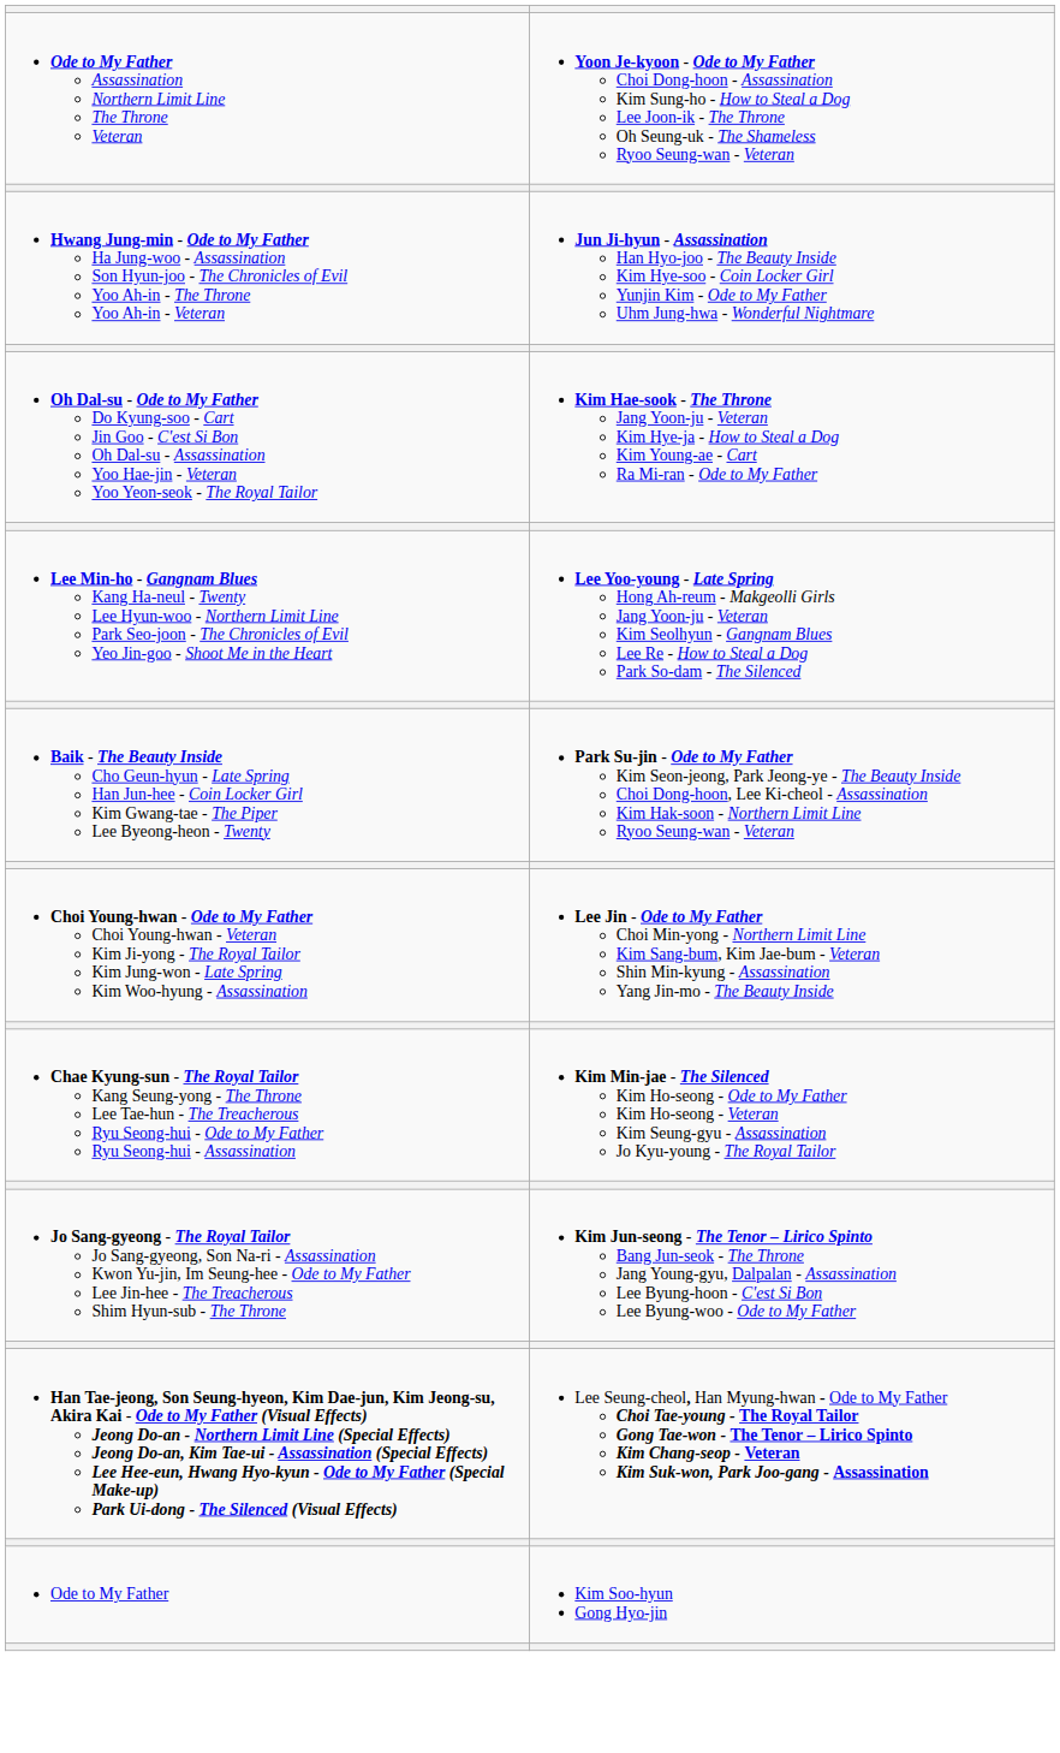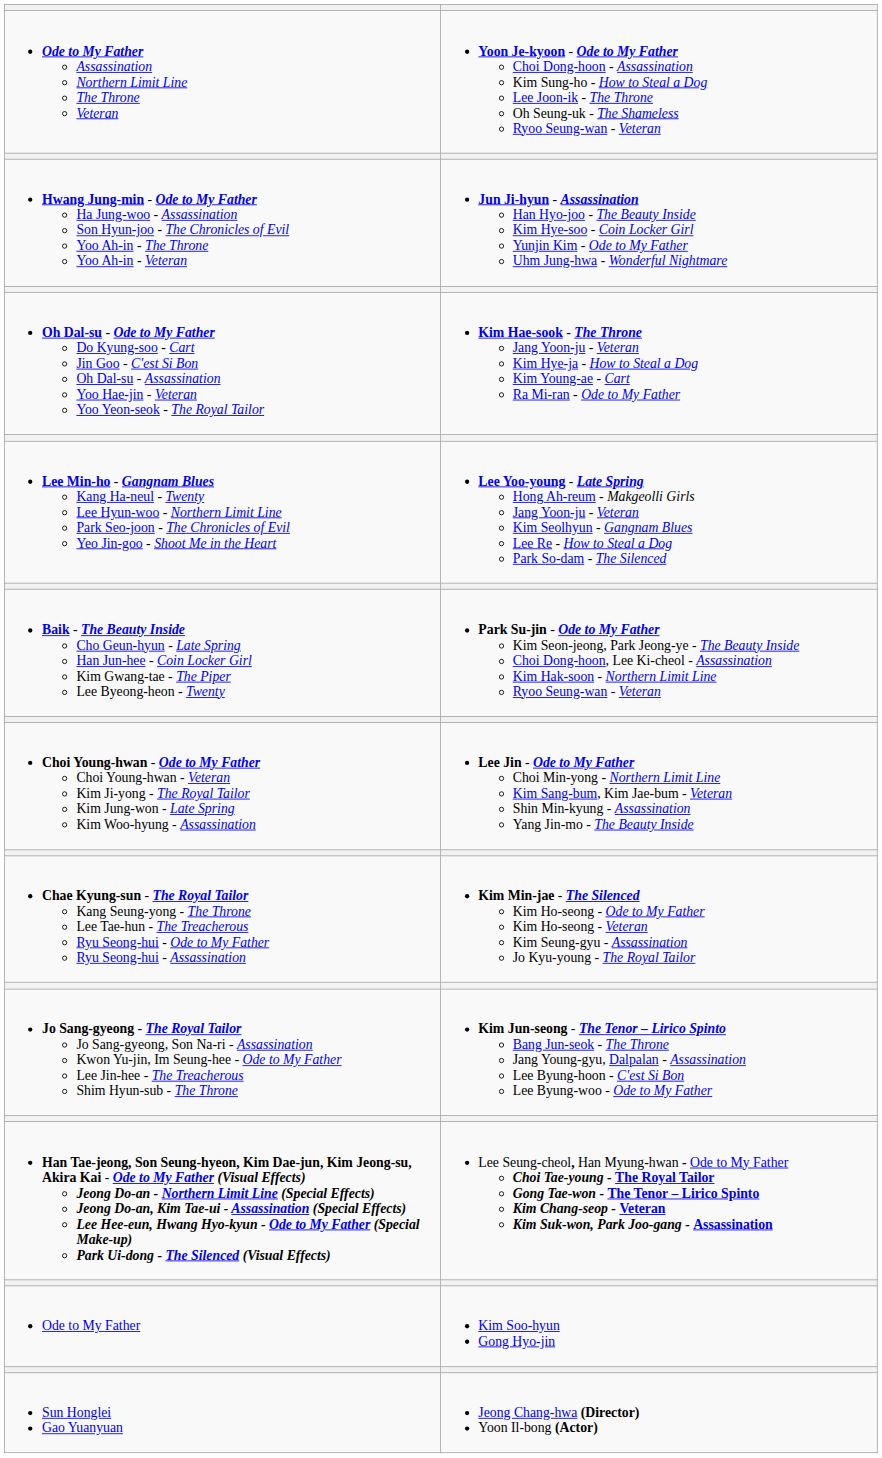 <table class="wikitable">
 <tr>
 <th style="width:500px;"></th>
 <th style="width:500px;"></th>
 </tr>
 <tr>
 <td valign="top"><br><ul><li><strong><em><a href='#'>Ode to My Father</a></em></strong><ul><li><em><a href='#'>Assassination</a></em></li><li><em><a href='#'>Northern Limit Line</a></em></li><li><em><a href='#'>The Throne</a></em></li><li><em><a href='#'>Veteran</a></em></li></ul></li></ul></td>
 <td valign="top"><br><ul><li><strong><a href='#'>Yoon Je-kyoon</a></strong> - <strong><em><a href='#'>Ode to My Father</a></em></strong><ul><li><a href='#'>Choi Dong-hoon</a> - <em><a href='#'>Assassination</a></em></li><li>Kim Sung-ho - <em><a href='#'>How to Steal a Dog</a></em></li><li><a href='#'>Lee Joon-ik</a> - <em><a href='#'>The Throne</a></em></li><li>Oh Seung-uk - <em><a href='#'>The Shameless</a></em></li><li><a href='#'>Ryoo Seung-wan</a> - <em><a href='#'>Veteran</a></em></li></ul></li></ul></td>
 </tr>
 <tr>
 <th></th>
 <th></th>
 </tr>
 <tr>
 <td valign="top"><br><ul><li><strong><a href='#'>Hwang Jung-min</a></strong> - <strong><em><a href='#'>Ode to My Father</a></em></strong><ul><li><a href='#'>Ha Jung-woo</a> - <em><a href='#'>Assassination</a></em></li><li><a href='#'>Son Hyun-joo</a> - <em><a href='#'>The Chronicles of Evil</a></em></li><li><a href='#'>Yoo Ah-in</a> - <em><a href='#'>The Throne</a></em></li><li><a href='#'>Yoo Ah-in</a> - <em><a href='#'>Veteran</a></em></li></ul></li></ul></td>
 <td valign="top"><br><ul><li><strong><a href='#'>Jun Ji-hyun</a></strong> - <strong><em><a href='#'>Assassination</a></em></strong><ul><li><a href='#'>Han Hyo-joo</a> - <em><a href='#'>The Beauty Inside</a></em></li><li><a href='#'>Kim Hye-soo</a> - <em><a href='#'>Coin Locker Girl</a></em></li><li><a href='#'>Yunjin Kim</a> - <em><a href='#'>Ode to My Father</a></em></li><li><a href='#'>Uhm Jung-hwa</a> - <em><a href='#'>Wonderful Nightmare</a></em></li></ul></li></ul></td>
 </tr>
 <tr>
 <th></th>
 <th></th>
 </tr>
 <tr>
 <td valign="top"><br><ul><li><strong><a href='#'>Oh Dal-su</a></strong> - <strong><em><a href='#'>Ode to My Father</a></em></strong><ul><li><a href='#'>Do Kyung-soo</a> - <em><a href='#'>Cart</a></em></li><li><a href='#'>Jin Goo</a> - <em><a href='#'>C'est Si Bon</a></em></li><li><a href='#'>Oh Dal-su</a> - <em><a href='#'>Assassination</a></em></li><li><a href='#'>Yoo Hae-jin</a> - <em><a href='#'>Veteran</a></em></li><li><a href='#'>Yoo Yeon-seok</a> - <em><a href='#'>The Royal Tailor</a></em></li></ul></li></ul></td>
 <td valign="top"><br><ul><li><strong><a href='#'>Kim Hae-sook</a></strong> - <strong><em><a href='#'>The Throne</a></em></strong><ul><li><a href='#'>Jang Yoon-ju</a> - <em><a href='#'>Veteran</a></em></li><li><a href='#'>Kim Hye-ja</a> - <em><a href='#'>How to Steal a Dog</a></em></li><li><a href='#'>Kim Young-ae</a> - <em><a href='#'>Cart</a></em></li><li><a href='#'>Ra Mi-ran</a> - <em><a href='#'>Ode to My Father</a></em></li></ul></li></ul></td>
 </tr>
 <tr>
 <th></th>
 <th></th>
 </tr>
 <tr>
 <td valign="top"><br><ul><li><strong><a href='#'>Lee Min-ho</a></strong> - <strong><em><a href='#'>Gangnam Blues</a></em></strong><ul><li><a href='#'>Kang Ha-neul</a> - <em><a href='#'>Twenty</a></em></li><li><a href='#'>Lee Hyun-woo</a> - <em><a href='#'>Northern Limit Line</a></em></li><li><a href='#'>Park Seo-joon</a> - <em><a href='#'>The Chronicles of Evil</a></em></li><li><a href='#'>Yeo Jin-goo</a> - <em><a href='#'>Shoot Me in the Heart</a></em></li></ul></li></ul></td>
 <td valign="top"><br><ul><li><strong><a href='#'>Lee Yoo-young</a></strong> - <strong><em><a href='#'>Late Spring</a></em></strong><ul><li><a href='#'>Hong Ah-reum</a> - <em>Makgeolli Girls</em></li><li><a href='#'>Jang Yoon-ju</a> - <em><a href='#'>Veteran</a></em></li><li><a href='#'>Kim Seolhyun</a> - <em><a href='#'>Gangnam Blues</a></em></li><li><a href='#'>Lee Re</a> - <em><a href='#'>How to Steal a Dog</a></em></li><li><a href='#'>Park So-dam</a> - <em><a href='#'>The Silenced</a></em></li></ul></li></ul></td>
 </tr>
 <tr>
 <th></th>
 <th></th>
 </tr>
 <tr>
 <td valign="top"><br><ul><li><strong><a href='#'>Baik</a></strong> - <strong><em><a href='#'>The Beauty Inside</a></em></strong><ul><li><a href='#'>Cho Geun-hyun</a> - <em><a href='#'>Late Spring</a></em></li><li><a href='#'>Han Jun-hee</a> - <em><a href='#'>Coin Locker Girl</a></em></li><li>Kim Gwang-tae - <em><a href='#'>The Piper</a></em></li><li>Lee Byeong-heon - <em><a href='#'>Twenty</a></em></li></ul></li></ul></td>
 <td valign="top"><br><ul><li><strong>Park Su-jin</strong> - <strong><em><a href='#'>Ode to My Father</a></em></strong><ul><li>Kim Seon-jeong, Park Jeong-ye - <em><a href='#'>The Beauty Inside</a></em></li><li><a href='#'>Choi Dong-hoon</a>, Lee Ki-cheol - <em><a href='#'>Assassination</a></em></li><li><a href='#'>Kim Hak-soon</a> - <em><a href='#'>Northern Limit Line</a></em></li><li><a href='#'>Ryoo Seung-wan</a> - <em><a href='#'>Veteran</a></em></li></ul></li></ul></td>
 </tr>
 <tr>
 <th></th>
 <th></th>
 </tr>
 <tr>
 <td valign="top"><br><ul><li><strong>Choi Young-hwan</strong> - <strong><em><a href='#'>Ode to My Father</a></em></strong><ul><li>Choi Young-hwan - <em><a href='#'>Veteran</a></em></li><li>Kim Ji-yong - <em><a href='#'>The Royal Tailor</a></em></li><li>Kim Jung-won - <em><a href='#'>Late Spring</a></em></li><li>Kim Woo-hyung - <em><a href='#'>Assassination</a></em></li></ul></li></ul></td>
 <td valign="top"><br><ul><li><strong>Lee Jin</strong> - <strong><em><a href='#'>Ode to My Father</a></em></strong><ul><li>Choi Min-yong - <em><a href='#'>Northern Limit Line</a></em></li><li><a href='#'>Kim Sang-bum</a>, Kim Jae-bum - <em><a href='#'>Veteran</a></em></li><li>Shin Min-kyung - <em><a href='#'>Assassination</a></em></li><li>Yang Jin-mo - <em><a href='#'>The Beauty Inside</a></em></li></ul></li></ul></td>
 </tr>
 <tr>
 <th></th>
 <th></th>
 </tr>
 <tr>
 <td valign="top"><br><ul><li><strong>Chae Kyung-sun</strong> - <strong><em><a href='#'>The Royal Tailor</a></em></strong><ul><li>Kang Seung-yong - <em><a href='#'>The Throne</a></em></li><li>Lee Tae-hun - <em><a href='#'>The Treacherous</a></em></li><li><a href='#'>Ryu Seong-hui</a> - <em><a href='#'>Ode to My Father</a></em></li><li><a href='#'>Ryu Seong-hui</a> - <em><a href='#'>Assassination</a></em></li></ul></li></ul></td>
 <td valign="top"><br><ul><li><strong>Kim Min-jae</strong> - <strong><em><a href='#'>The Silenced</a></em></strong><ul><li>Kim Ho-seong - <em><a href='#'>Ode to My Father</a></em></li><li>Kim Ho-seong - <em><a href='#'>Veteran</a></em></li><li>Kim Seung-gyu - <em><a href='#'>Assassination</a></em></li><li>Jo Kyu-young - <em><a href='#'>The Royal Tailor</a></em></li></ul></li></ul></td>
 </tr>
 <tr>
 <th></th>
 <th></th>
 </tr>
 <tr>
 <td valign="top"><br><ul><li><strong>Jo Sang-gyeong</strong> - <strong><em><a href='#'>The Royal Tailor</a></em></strong><ul><li>Jo Sang-gyeong, Son Na-ri - <em><a href='#'>Assassination</a></em></li><li>Kwon Yu-jin, Im Seung-hee - <em><a href='#'>Ode to My Father</a></em></li><li>Lee Jin-hee - <em><a href='#'>The Treacherous</a></em></li><li>Shim Hyun-sub - <em><a href='#'>The Throne</a></em></li></ul></li></ul></td>
 <td valign="top"><br><ul><li><strong>Kim Jun-seong</strong> - <strong><em><a href='#'>The Tenor – Lirico Spinto</a></em></strong><ul><li><a href='#'>Bang Jun-seok</a> - <em><a href='#'>The Throne</a></em></li><li>Jang Young-gyu, <a href='#'>Dalpalan</a> - <em><a href='#'>Assassination</a></em></li><li>Lee Byung-hoon - <em><a href='#'>C'est Si Bon</a></em></li><li>Lee Byung-woo - <em><a href='#'>Ode to My Father</a></em></li></ul></li></ul></td>
 </tr>
 <tr>
 <th></th>
 <th></th>
 </tr>
 <tr>
 <td valign="top"><br><ul><li><strong>Han Tae-jeong, Son Seung-hyeon, Kim Dae-jun, Kim Jeong-su, Akira Kai</strong> - <strong><em><a href='#'>Ode to My Father</a><em> (Visual Effects)<strong><ul><li>Jeong Do-an - </em><a href='#'>Northern Limit Line</a><em> (Special Effects)</li><li>Jeong Do-an, Kim Tae-ui - </em><a href='#'>Assassination</a><em> (Special Effects)</li><li>Lee Hee-eun, Hwang Hyo-kyun - </em><a href='#'>Ode to My Father</a><em> (Special Make-up)</li><li>Park Ui-dong - </em><a href='#'>The Silenced</a><em> (Visual Effects)</li></ul></li></ul></td>
 <td valign="top"><br><ul><li></strong>Lee Seung-cheol<strong>, </strong>Han Myung-hwan<strong> - </em></strong><a href='#'>Ode to My Father</a><strong><em><ul><li>Choi Tae-young - </em><a href='#'>The Royal Tailor</a><em></li><li>Gong Tae-won - </em><a href='#'>The Tenor – Lirico Spinto</a><em></li><li>Kim Chang-seop - </em><a href='#'>Veteran</a><em></li><li>Kim Suk-won, Park Joo-gang - </em><a href='#'>Assassination</a><em></li></ul></li></ul></td>
 </tr>
 <tr>
 <th></th>
 <th></th>
 </tr>
 <tr>
 <td valign="top"><br><ul><li></em></strong><a href='#'>Ode to My Father</a><strong><em></li></ul></td>
 <td valign="top"><br><ul><li></strong><a href='#'>Kim Soo-hyun</a><strong></li><li></strong><a href='#'>Gong Hyo-jin</a><strong></li></ul></td>
 </tr>
 <tr>
 <th></th>
 <th></th>
 </tr>
+<tr>
+<td valign="top"><br><ul><li></strong><a href='#'>Sun Honglei</a><strong></li><li></strong><a href='#'>Gao Yuanyuan</a><strong></li></ul></td>
+<td valign="top"><br><ul><li></strong><a href='#'>Jeong Chang-hwa</a><strong> (Director)</li><li></strong>Yoon Il-bong<strong> (Actor)</li></ul></td>
+</tr>
 </table>
